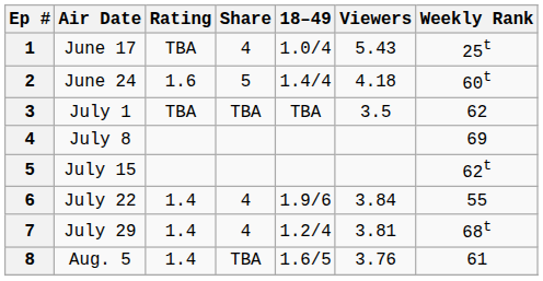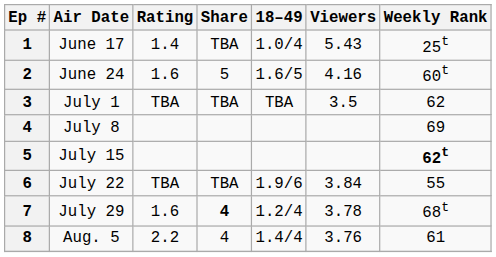 <table class="wikitable" style="text-align: center">
 <tr>
 <th>Ep #</th>
 <th>Air Date</th>
 <th>Rating</th>
 <th>Share</th>
 <th>18–49</th>
 <th>Viewers</th>
 <th>Weekly Rank</th>
 </tr>
 <tr>
 <th>1</th>
 <td style="text-align:center">June 17</td>
+<td style="text-align:center">1.4</td>
 <td style="text-align:center">TBA</td>
-<td style="text-align:center">4</td>
 <td style="text-align:center">1.0/4</td>
 <td style="text-align:center">5.43</td>
 <td style="text-align:center">25<sup>t</sup></td>
 </tr>
 <tr>
 <th>2</th>
 <td style="text-align:center">June 24</td>
 <td style="text-align:center">1.6</td>
 <td style="text-align:center">5</td>
-<td style="text-align:center">1.4/4</td>
-<td style="text-align:center">4.18</td>
+<td style="text-align:center">1.6/5</td>
+<td style="text-align:center">4.16</td>
 <td style="text-align:center">60<sup>t</sup></td>
 </tr>
 <tr>
 <th>3</th>
 <td style="text-align:center">July 1</td>
 <td style="text-align:center">TBA</td>
 <td style="text-align:center">TBA</td>
 <td style="text-align:center">TBA</td>
 <td style="text-align:center">3.5</td>
 <td style="text-align:center">62</td>
 </tr>
 <tr>
 <th>4</th>
 <td style="text-align:center">July 8</td>
 <td style="text-align:center"></td>
 <td style="text-align:center"></td>
 <td style="text-align:center"></td>
 <td style="text-align:center"></td>
 <td style="text-align:center">69</td>
 </tr>
 <tr>
 <th>5</th>
 <td style="text-align:center">July 15</td>
 <td style="text-align:center"></td>
 <td style="text-align:center"></td>
 <td style="text-align:center"></td>
 <td style="text-align:center"></td>
-<td style="text-align:center">62<sup>t</sup></td>
+<td style="text-align:center"><strong>62<sup>t</sup></strong></td>
 </tr>
 <tr>
 <th>6</th>
 <td style="text-align:center">July 22 </td>
-<td style="text-align:center">1.4</td>
-<td style="text-align:center">4</td>
+<td style="text-align:center">TBA</td>
+<td style="text-align:center">TBA</td>
 <td style="text-align:center">1.9/6</td>
 <td style="text-align:center">3.84</td>
 <td style="text-align:center">55</td>
 </tr>
 <tr>
 <th>7</th>
 <td style="text-align:center">July 29</td>
-<td style="text-align:center">1.4</td>
-<td style="text-align:center">4</td>
+<td style="text-align:center">1.6</td>
+<td style="text-align:center"><strong>4</strong></td>
 <td style="text-align:center">1.2/4</td>
-<td style="text-align:center">3.81</td>
+<td style="text-align:center">3.78</td>
 <td style="text-align:center">68<sup>t</sup></td>
 </tr>
 <tr>
 <th>8</th>
 <td style="text-align:center">Aug. 5</td>
-<td style="text-align:center">1.4</td>
-<td style="text-align:center">TBA</td>
-<td style="text-align:center">1.6/5</td>
+<td style="text-align:center">2.2</td>
+<td style="text-align:center">4</td>
+<td style="text-align:center">1.4/4</td>
 <td style="text-align:center">3.76</td>
 <td style="text-align:center">61</td>
 </tr>
 <tr>
 </tr>
 </table>
